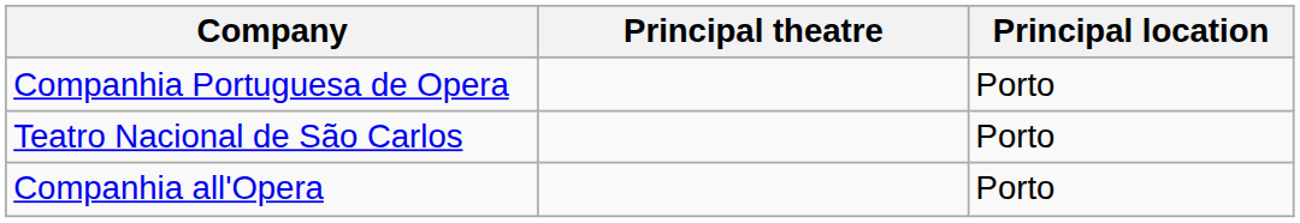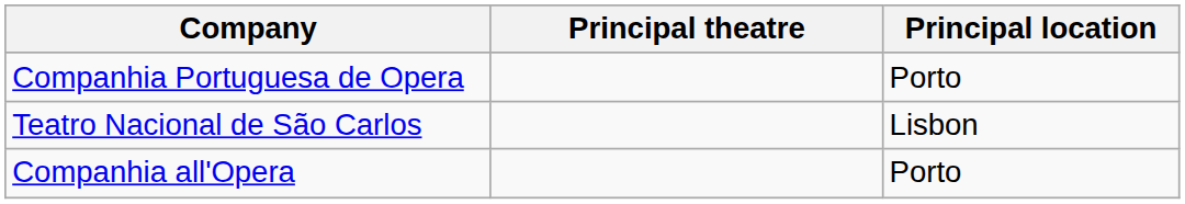 <table class="wikitable">
 <tr>
 <th width=250>Company</th>
 <th width=200>Principal theatre</th>
 <th width=150>Principal location</th>
 </tr>
 <tr>
 <td><a href='#'>Companhia Portuguesa de Opera</a></td>
 <td></td>
 <td>Porto</td>
 </tr>
 <tr>
 <td><a href='#'>Teatro Nacional de São Carlos</a></td>
 <td></td>
-<td>Porto</td>
+<td>Lisbon</td>
 </tr>
 <tr>
 <td><a href='#'>Companhia all'Opera</a></td>
 <td></td>
 <td>Porto</td>
 </tr>
 </table>
